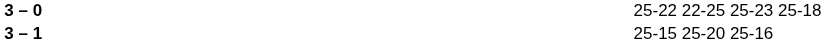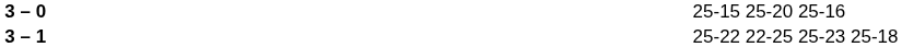 <table width=100% cellspacing=1>
 <tr>
 <th width=20%></th>
 <th width=12%></th>
 <th width=20%></th>
 <th width=33%></th>
 <td></td>
 </tr>
 <tr style=font-size:90%>
 <td align=right><strong></strong></td>
 <td align=center><strong>3 – 0</strong></td>
 <td></td>
-<td>25-22 22-25 25-23 25-18</td>
+<td>25-15 25-20 25-16</td>
 <td></td>
 </tr>
 <tr style=font-size:90%>
 <td align=right><strong></strong></td>
 <td align=center><strong>3 – 1</strong></td>
 <td></td>
-<td>25-15 25-20 25-16</td>
+<td>25-22 22-25 25-23 25-18</td>
 </tr>
 </table>
